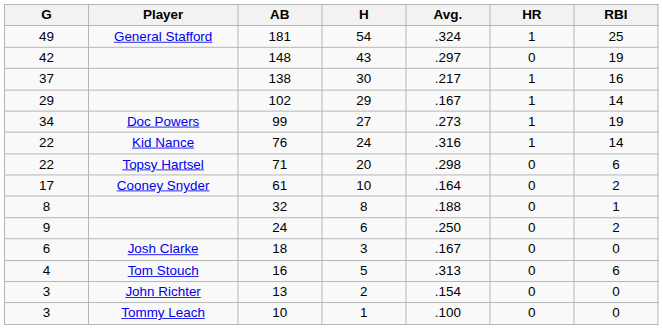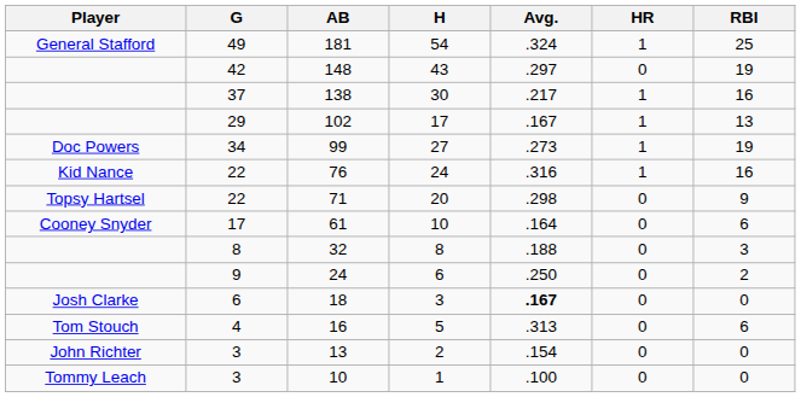 <table class="wikitable sortable">
 <tr>
+<th bgcolor="#DDDDFF" width="16%">Player</th>
 <th bgcolor="#DDDDFF" width="9%">G</th>
-<th bgcolor="#DDDDFF" width="16%">Player</th>
 <th bgcolor="#DDDDFF" width="9%">AB</th>
 <th bgcolor="#DDDDFF" width="9%">H</th>
 <th bgcolor="#DDDDFF" width="9%">Avg.</th>
 <th bgcolor="#DDDDFF" width="9%">HR</th>
 <th bgcolor="#DDDDFF" width="9%">RBI</th>
 </tr>
 <tr align="center">
+<td><a href='#'>General Stafford</a></td>
 <td>49</td>
-<td><a href='#'>General Stafford</a></td>
 <td>181</td>
 <td>54</td>
 <td>.324</td>
 <td>1</td>
 <td>25</td>
 </tr>
 <tr align=center>
+<td></td>
 <td>42</td>
-<td></td>
 <td>148</td>
 <td>43</td>
 <td>.297</td>
 <td>0</td>
 <td>19</td>
 </tr>
 <tr align="center">
+<td></td>
 <td>37</td>
-<td></td>
 <td>138</td>
 <td>30</td>
 <td>.217</td>
 <td>1</td>
 <td>16</td>
 </tr>
 <tr align="center">
+<td></td>
 <td>29</td>
-<td></td>
 <td>102</td>
-<td>29</td>
+<td>17</td>
 <td>.167</td>
 <td>1</td>
-<td>14</td>
+<td>13</td>
 </tr>
 <tr align="center">
+<td><a href='#'>Doc Powers</a></td>
 <td>34</td>
-<td><a href='#'>Doc Powers</a></td>
 <td>99</td>
 <td>27</td>
 <td>.273</td>
 <td>1</td>
 <td>19</td>
 </tr>
 <tr align=center>
+<td><a href='#'>Kid Nance</a></td>
 <td>22</td>
-<td><a href='#'>Kid Nance</a></td>
 <td>76</td>
 <td>24</td>
 <td>.316</td>
 <td>1</td>
-<td>14</td>
+<td>16</td>
 </tr>
 <tr align=center>
+<td><a href='#'>Topsy Hartsel</a></td>
 <td>22</td>
-<td><a href='#'>Topsy Hartsel</a></td>
 <td>71</td>
 <td>20</td>
 <td>.298</td>
 <td>0</td>
-<td>6</td>
+<td>9</td>
 </tr>
 <tr align=center>
+<td><a href='#'>Cooney Snyder</a></td>
 <td>17</td>
-<td><a href='#'>Cooney Snyder</a></td>
 <td>61</td>
 <td>10</td>
 <td>.164</td>
 <td>0</td>
-<td>2</td>
+<td>6</td>
 </tr>
 <tr align=center>
+<td></td>
 <td>8</td>
-<td></td>
 <td>32</td>
 <td>8</td>
 <td>.188</td>
 <td>0</td>
-<td>1</td>
+<td>3</td>
 </tr>
 <tr align="center">
+<td></td>
 <td>9</td>
-<td></td>
 <td>24</td>
 <td>6</td>
 <td>.250</td>
 <td>0</td>
 <td>2</td>
 </tr>
 <tr align="center">
+<td><a href='#'>Josh Clarke</a></td>
 <td>6</td>
-<td><a href='#'>Josh Clarke</a></td>
 <td>18</td>
 <td>3</td>
-<td>.167</td>
+<td><strong>.167</strong></td>
 <td>0</td>
 <td>0</td>
 </tr>
 <tr align=center>
+<td><a href='#'>Tom Stouch</a></td>
 <td>4</td>
-<td><a href='#'>Tom Stouch</a></td>
 <td>16</td>
 <td>5</td>
 <td>.313</td>
 <td>0</td>
 <td>6</td>
 </tr>
 <tr align=center>
+<td><a href='#'>John Richter</a></td>
 <td>3</td>
-<td><a href='#'>John Richter</a></td>
 <td>13</td>
 <td>2</td>
 <td>.154</td>
 <td>0</td>
 <td>0</td>
 </tr>
 <tr align=center>
+<td><a href='#'>Tommy Leach</a></td>
 <td>3</td>
-<td><a href='#'>Tommy Leach</a></td>
 <td>10</td>
 <td>1</td>
 <td>.100</td>
 <td>0</td>
 <td>0</td>
 </tr>
 </table>
